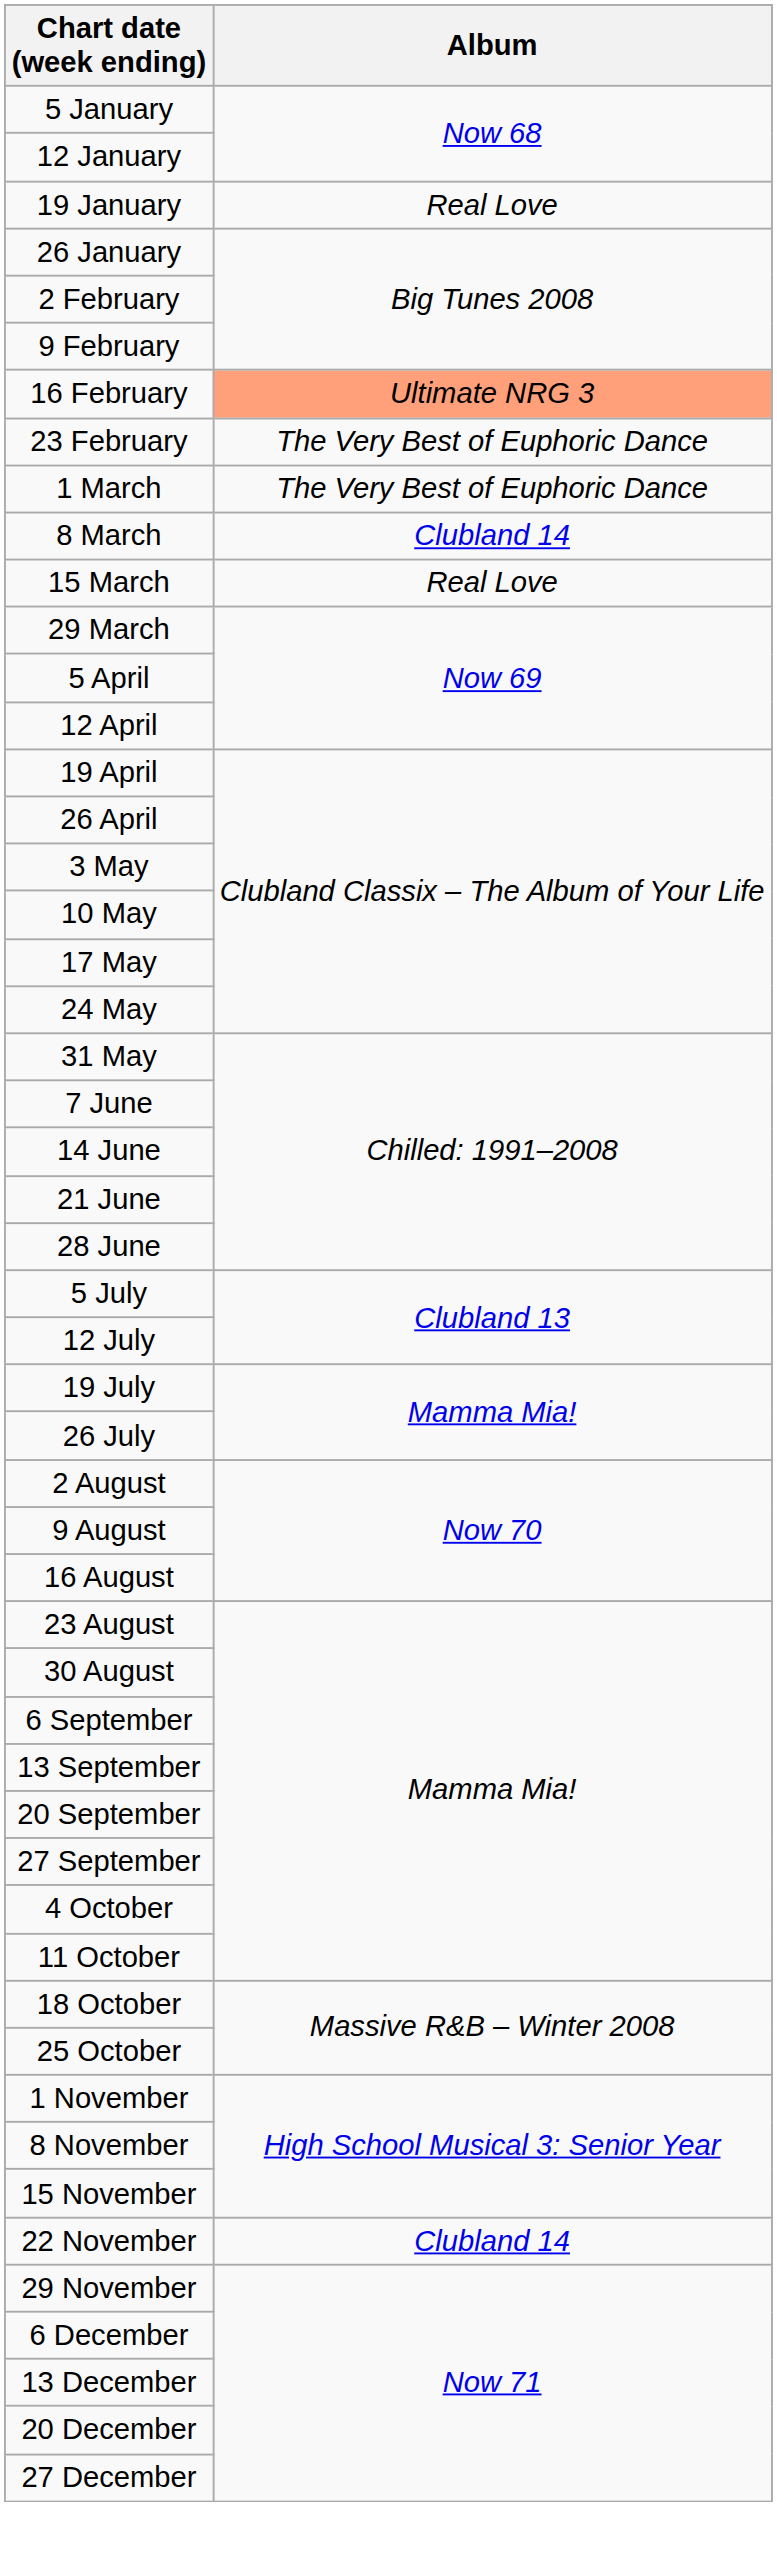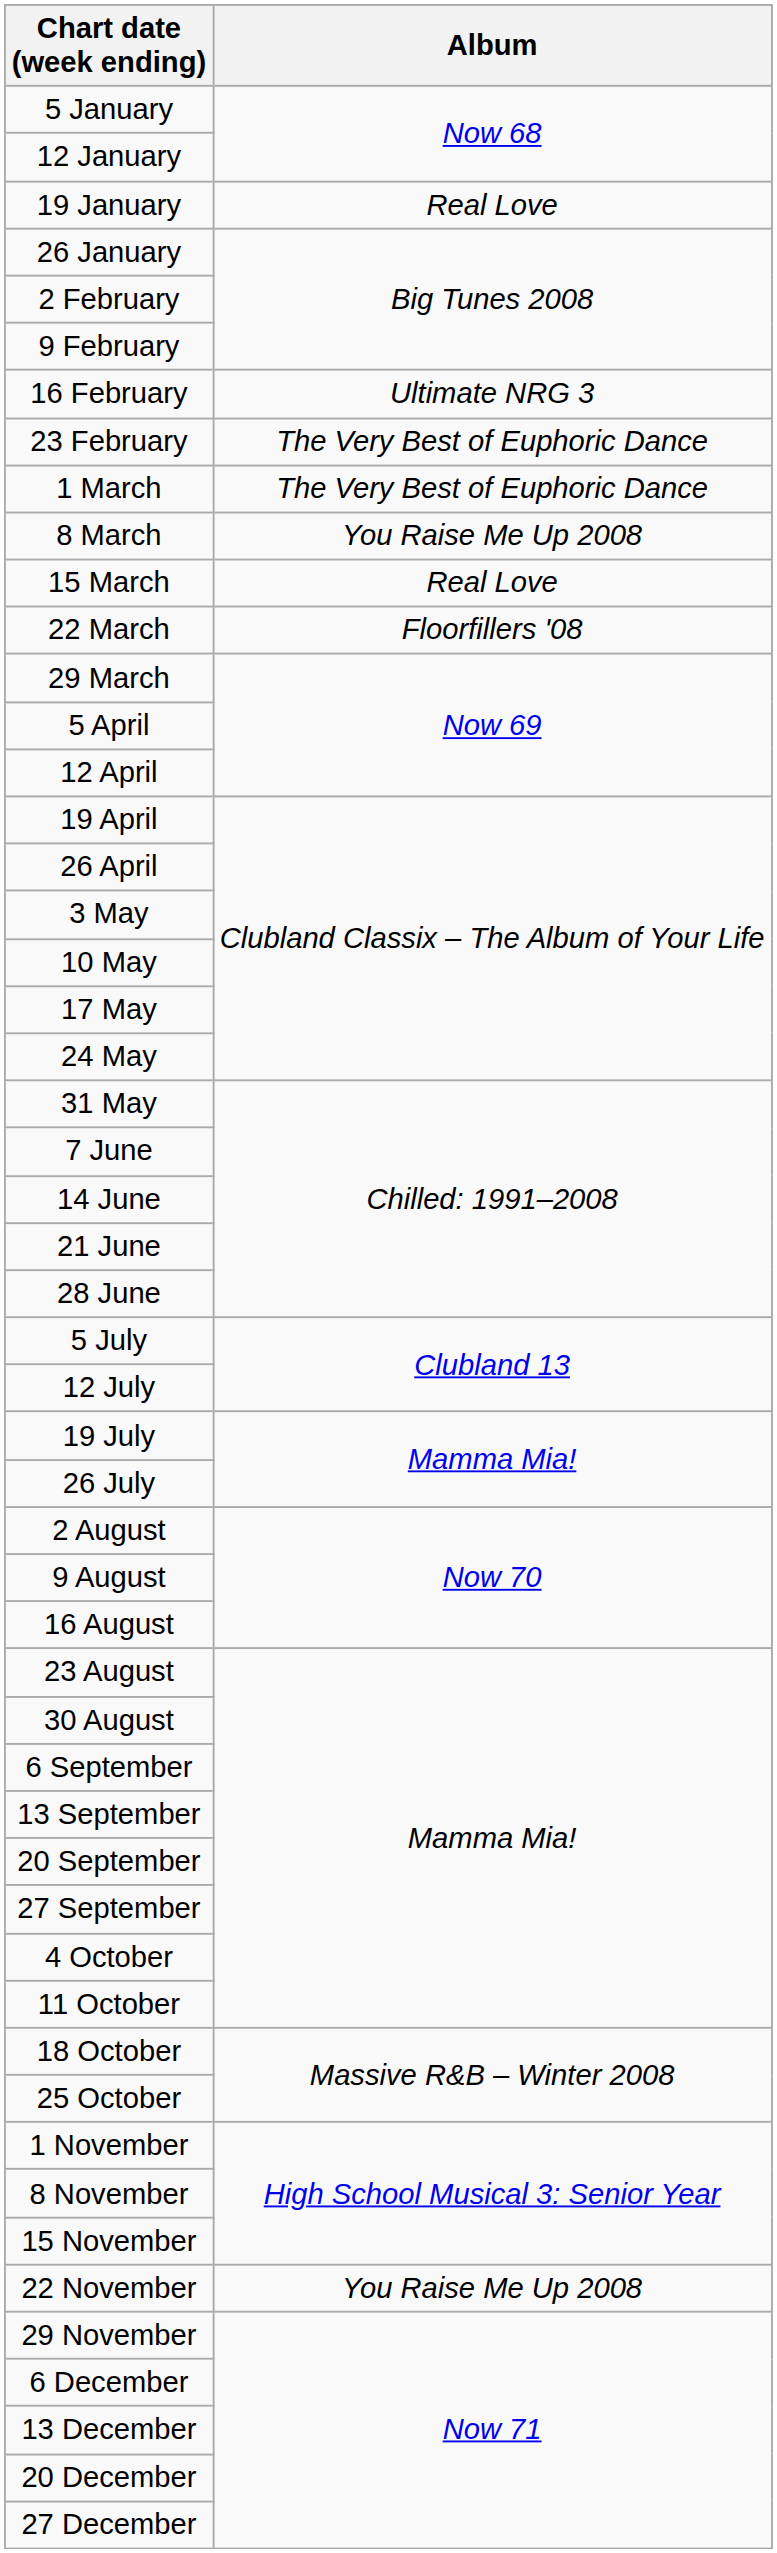 <table class="wikitable sortable" style="font-size:97%; text-align:center;">
 <tr>
 <th>Chart date<br>(week ending)</th>
 <th>Album</th>
 </tr>
 <tr>
 <td>5 January</td>
 <td rowspan="2"><em><a href='#'>Now 68</a></em></td>
 </tr>
 <tr>
 <td>12 January</td>
 </tr>
 <tr>
 <td>19 January</td>
 <td><em>Real Love</em></td>
 </tr>
 <tr>
 <td>26 January</td>
 <td rowspan="3"><em>Big Tunes 2008</em></td>
 </tr>
 <tr>
 <td>2 February</td>
 </tr>
 <tr>
 <td>9 February</td>
 </tr>
 <tr>
 <td>16 February</td>
-<td style="background: lightsalmon;"><em>Ultimate NRG 3</em></td>
+<td><em>Ultimate NRG 3</em></td>
 </tr>
 <tr>
 <td>23 February</td>
 <td><em>The Very Best of Euphoric Dance</em></td>
 </tr>
 <tr>
 <td>1 March</td>
 <td><em>The Very Best of Euphoric Dance</em></td>
 </tr>
 <tr>
 <td>8 March</td>
-<td><em><a href='#'>Clubland 14</a></em></td>
+<td><em>You Raise Me Up 2008</em></td>
 </tr>
 <tr>
 <td>15 March</td>
 <td><em>Real Love</em></td>
+</tr>
+<tr>
+<td>22 March</td>
+<td><em>Floorfillers '08</em></td>
 </tr>
 <tr>
 <td>29 March</td>
 <td rowspan="3"><em><a href='#'>Now 69</a></em></td>
 </tr>
 <tr>
 <td>5 April</td>
 </tr>
 <tr>
 <td>12 April</td>
 </tr>
 <tr>
 <td>19 April</td>
 <td rowspan="6"><em>Clubland Classix – The Album of Your Life</em></td>
 </tr>
 <tr>
 <td>26 April</td>
 </tr>
 <tr>
 <td>3 May</td>
 </tr>
 <tr>
 <td>10 May</td>
 </tr>
 <tr>
 <td>17 May</td>
 </tr>
 <tr>
 <td>24 May</td>
 </tr>
 <tr>
 <td>31 May</td>
 <td rowspan="5"><em>Chilled: 1991–2008</em></td>
 </tr>
 <tr>
 <td>7 June</td>
 </tr>
 <tr>
 <td>14 June</td>
 </tr>
 <tr>
 <td>21 June</td>
 </tr>
 <tr>
 <td>28 June</td>
 </tr>
 <tr>
 <td>5 July</td>
 <td rowspan="2"><em><a href='#'>Clubland 13</a></em></td>
 </tr>
 <tr>
 <td>12 July</td>
 </tr>
 <tr>
 <td>19 July</td>
 <td rowspan="2"><em><a href='#'>Mamma Mia!</a></em></td>
 </tr>
 <tr>
 <td>26 July</td>
 </tr>
 <tr>
 <td>2 August</td>
 <td rowspan="3"><em><a href='#'>Now 70</a></em></td>
 </tr>
 <tr>
 <td>9 August</td>
 </tr>
 <tr>
 <td>16 August</td>
 </tr>
 <tr>
 <td>23 August</td>
 <td rowspan="8"><em>Mamma Mia!</em></td>
 </tr>
 <tr>
 <td>30 August</td>
 </tr>
 <tr>
 <td>6 September</td>
 </tr>
 <tr>
 <td>13 September</td>
 </tr>
 <tr>
 <td>20 September</td>
 </tr>
 <tr>
 <td>27 September</td>
 </tr>
 <tr>
 <td>4 October</td>
 </tr>
 <tr>
 <td>11 October</td>
 </tr>
 <tr>
 <td>18 October</td>
 <td rowspan="2"><em>Massive R&B – Winter 2008</em></td>
 </tr>
 <tr>
 <td>25 October</td>
 </tr>
 <tr>
 <td>1 November</td>
 <td rowspan="3"><em><a href='#'>High School Musical 3: Senior Year</a></em></td>
 </tr>
 <tr>
 <td>8 November</td>
 </tr>
 <tr>
 <td>15 November</td>
 </tr>
 <tr>
 <td>22 November</td>
-<td><em><a href='#'>Clubland 14</a></em></td>
+<td><em>You Raise Me Up 2008</em></td>
 </tr>
 <tr>
 <td>29 November</td>
 <td rowspan="5"><em><a href='#'>Now 71</a></em></td>
 </tr>
 <tr>
 <td>6 December</td>
 </tr>
 <tr>
 <td>13 December</td>
 </tr>
 <tr>
 <td>20 December</td>
 </tr>
 <tr>
 <td>27 December</td>
 </tr>
 </table>
